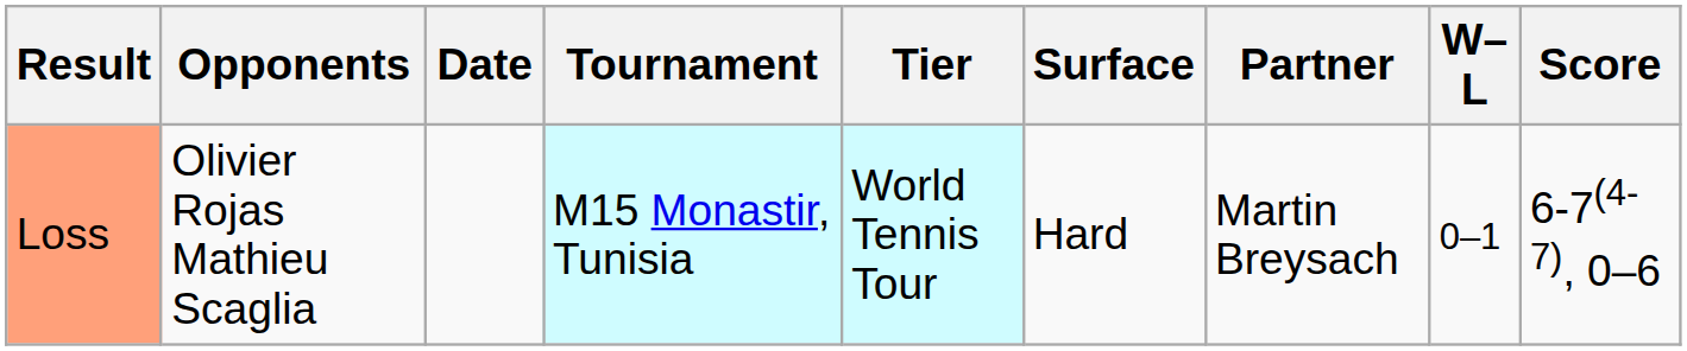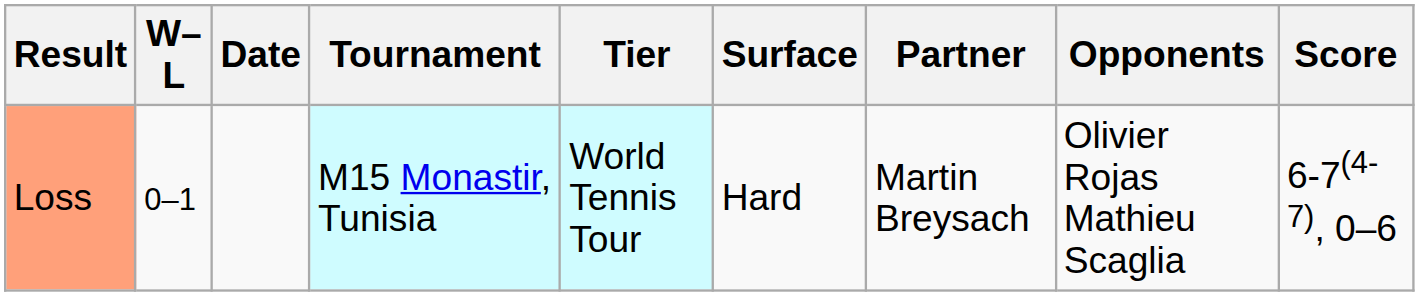 <table class="sortable wikitable">
 <tr>
 <th>Result</th>
-<th>Opponents</th>
+<th class="unsortable">W–L</th>
 <th>Date</th>
 <th>Tournament</th>
 <th>Tier</th>
 <th>Surface</th>
 <th>Partner</th>
-<th class="unsortable">W–L</th>
+<th>Opponents</th>
 <th class="unsortable">Score</th>
 </tr>
 <tr>
 <td bgcolor=ffa07a>Loss</td>
-<td> Olivier Rojas<br> Mathieu Scaglia</td>
+<td><small>0–1</small></td>
 <td></td>
 <td style="background:#cffcff;">M15 <a href='#'>Monastir</a>, Tunisia</td>
 <td style="background:#cffcff;">World Tennis Tour</td>
 <td>Hard</td>
 <td> Martin Breysach</td>
-<td><small>0–1</small></td>
+<td> Olivier Rojas<br> Mathieu Scaglia</td>
 <td>6-7<sup>(4-7)</sup>, 0–6</td>
 </tr>
 </table>
